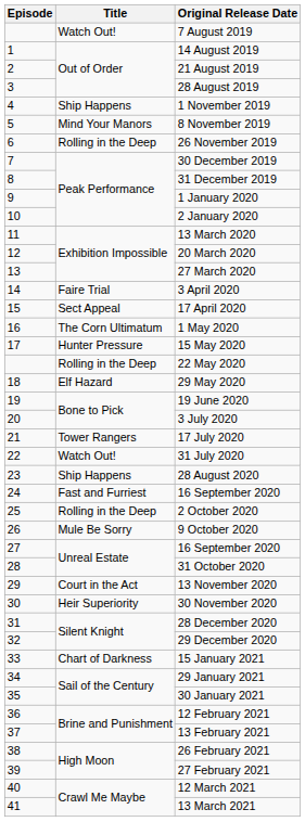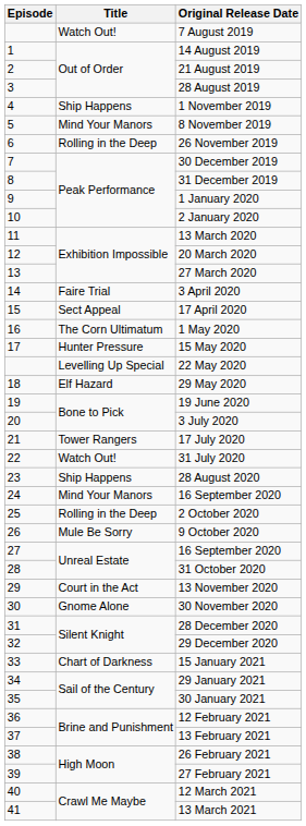 <table class="wikitable">
 <tr>
 <th>Episode</th>
 <th>Title</th>
 <th>Original Release Date</th>
 </tr>
 <tr>
 <td></td>
 <td>Watch Out!</td>
 <td>7 August 2019</td>
 </tr>
 <tr>
 <td>1</td>
 <td rowspan=3>Out of Order</td>
 <td>14 August 2019</td>
 </tr>
 <tr>
 <td>2</td>
 <td>21 August 2019</td>
 </tr>
 <tr>
 <td>3</td>
 <td>28 August 2019</td>
 </tr>
 <tr>
 <td>4</td>
 <td>Ship Happens</td>
 <td>1 November 2019</td>
 </tr>
 <tr>
 <td>5</td>
 <td>Mind Your Manors</td>
 <td>8 November 2019</td>
 </tr>
 <tr>
 <td>6</td>
 <td>Rolling in the Deep</td>
 <td>26 November 2019</td>
 </tr>
 <tr>
 <td>7</td>
 <td rowspan=4>Peak Performance</td>
 <td>30 December 2019</td>
 </tr>
 <tr>
 <td>8</td>
 <td>31 December 2019</td>
 </tr>
 <tr>
 <td>9</td>
 <td>1 January 2020</td>
 </tr>
 <tr>
 <td>10</td>
 <td>2 January 2020</td>
 </tr>
 <tr>
 <td>11</td>
 <td rowspan=3>Exhibition Impossible</td>
 <td>13 March 2020</td>
 </tr>
 <tr>
 <td>12</td>
 <td>20 March 2020</td>
 </tr>
 <tr>
 <td>13</td>
 <td>27 March 2020</td>
 </tr>
 <tr>
 <td>14</td>
 <td>Faire Trial</td>
 <td>3 April 2020</td>
 </tr>
 <tr>
 <td>15</td>
 <td>Sect Appeal</td>
 <td>17 April 2020</td>
 </tr>
 <tr>
 <td>16</td>
 <td>The Corn Ultimatum</td>
 <td>1 May 2020</td>
 </tr>
 <tr>
 <td>17</td>
 <td>Hunter Pressure</td>
 <td>15 May 2020</td>
 </tr>
 <tr>
 <td></td>
-<td>Rolling in the Deep</td>
+<td>Levelling Up Special</td>
 <td>22 May 2020</td>
 </tr>
 <tr>
 <td>18</td>
 <td>Elf Hazard</td>
 <td>29 May 2020</td>
 </tr>
 <tr>
 <td>19</td>
 <td rowspan=2>Bone to Pick</td>
 <td>19 June 2020</td>
 </tr>
 <tr>
 <td>20</td>
 <td>3 July 2020</td>
 </tr>
 <tr>
 <td>21</td>
 <td>Tower Rangers</td>
 <td>17 July 2020</td>
 </tr>
 <tr>
 <td>22</td>
 <td>Watch Out!</td>
 <td>31 July 2020</td>
 </tr>
 <tr>
 <td>23</td>
 <td>Ship Happens</td>
 <td>28 August 2020</td>
 </tr>
 <tr>
 <td>24</td>
-<td>Fast and Furriest</td>
+<td>Mind Your Manors</td>
 <td>16 September 2020</td>
 </tr>
 <tr>
 <td>25</td>
 <td>Rolling in the Deep</td>
 <td>2 October 2020</td>
 </tr>
 <tr>
 <td>26</td>
 <td>Mule Be Sorry</td>
 <td>9 October 2020</td>
 </tr>
 <tr>
 <td>27</td>
 <td rowspan=2>Unreal Estate</td>
 <td>16 September 2020</td>
 </tr>
 <tr>
 <td>28</td>
 <td>31 October 2020</td>
 </tr>
 <tr>
 <td>29</td>
 <td>Court in the Act</td>
 <td>13 November 2020</td>
 </tr>
 <tr>
 <td>30</td>
-<td>Heir Superiority</td>
+<td>Gnome Alone</td>
 <td>30 November 2020</td>
 </tr>
 <tr>
 <td>31</td>
 <td rowspan=2>Silent Knight</td>
 <td>28 December 2020</td>
 </tr>
 <tr>
 <td>32</td>
 <td>29 December 2020</td>
 </tr>
 <tr>
 <td>33</td>
 <td>Chart of Darkness</td>
 <td>15 January 2021</td>
 </tr>
 <tr>
 <td>34</td>
 <td rowspan=2>Sail of the Century</td>
 <td>29 January 2021</td>
 </tr>
 <tr>
 <td>35</td>
 <td>30 January 2021</td>
 </tr>
 <tr>
 <td>36</td>
 <td rowspan=2>Brine and Punishment</td>
 <td>12 February 2021</td>
 </tr>
 <tr>
 <td>37</td>
 <td>13 February 2021</td>
 </tr>
 <tr>
 <td>38</td>
 <td rowspan=2>High Moon</td>
 <td>26 February 2021</td>
 </tr>
 <tr>
 <td>39</td>
 <td>27 February 2021</td>
 </tr>
 <tr>
 <td>40</td>
 <td rowspan=2>Crawl Me Maybe</td>
 <td>12 March 2021</td>
 </tr>
 <tr>
 <td>41</td>
 <td>13 March 2021</td>
 </tr>
 </table>
